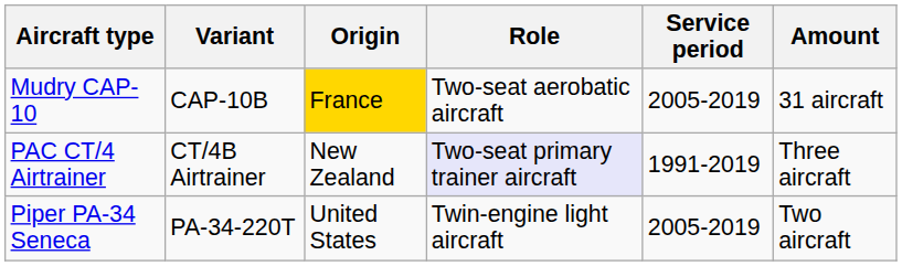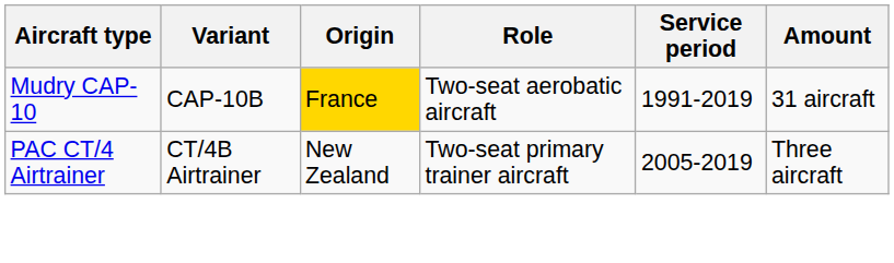 <table class="wikitable sortable">
 <tr>
 <th>Aircraft type</th>
 <th>Variant</th>
 <th>Origin</th>
 <th>Role</th>
 <th>Service period</th>
 <th>Amount</th>
 </tr>
 <tr>
 <td><a href='#'>Mudry CAP-10</a></td>
 <td>CAP-10B</td>
 <td style="background: gold;">France</td>
 <td>Two-seat aerobatic aircraft</td>
-<td>2005-2019</td>
+<td>1991-2019</td>
 <td>31 aircraft</td>
 </tr>
 <tr>
 <td><a href='#'>PAC CT/4 Airtrainer</a></td>
 <td>CT/4B Airtrainer</td>
 <td>New Zealand</td>
-<td style="background: lavender;">Two-seat primary trainer aircraft</td>
-<td>1991-2019</td>
+<td>Two-seat primary trainer aircraft</td>
+<td>2005-2019</td>
 <td>Three aircraft</td>
 </tr>
-<tr>
-<td><a href='#'>Piper PA-34 Seneca</a></td>
-<td>PA-34-220T</td>
-<td>United States</td>
-<td>Twin-engine light aircraft</td>
-<td>2005-2019</td>
-<td>Two aircraft</td>
-</tr>
 </table>
